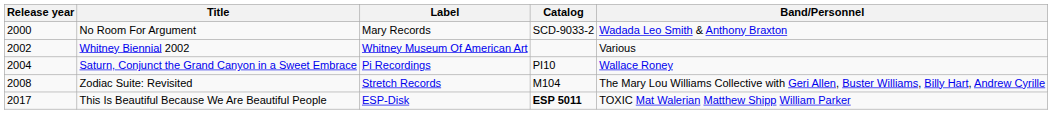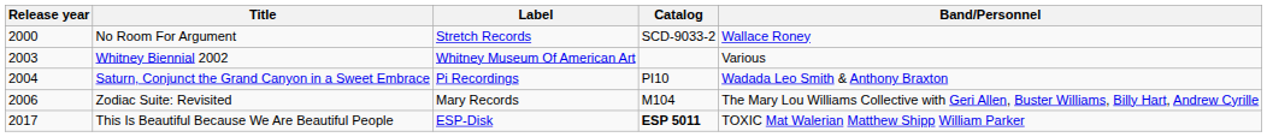 <table class="wikitable sortable">
 <tr>
 <th>Release year</th>
 <th>Title</th>
 <th>Label</th>
 <th>Catalog</th>
 <th>Band/Personnel</th>
 </tr>
 <tr>
 <td>2000</td>
 <td>No Room For Argument</td>
-<td>Mary Records</td>
+<td><a href='#'>Stretch Records</a></td>
 <td>SCD-9033-2</td>
-<td><a href='#'>Wadada Leo Smith</a> & <a href='#'>Anthony Braxton</a></td>
+<td><a href='#'>Wallace Roney</a></td>
 </tr>
 <tr>
-<td>2002</td>
+<td>2003</td>
 <td><a href='#'>Whitney Biennial</a> 2002</td>
 <td><a href='#'>Whitney Museum Of American Art</a></td>
 <td></td>
 <td>Various</td>
 </tr>
 <tr>
 <td>2004</td>
 <td><a href='#'>Saturn, Conjunct the Grand Canyon in a Sweet Embrace</a></td>
 <td><a href='#'>Pi Recordings</a></td>
 <td>PI10</td>
-<td><a href='#'>Wallace Roney</a></td>
+<td><a href='#'>Wadada Leo Smith</a> & <a href='#'>Anthony Braxton</a></td>
 </tr>
 <tr>
-<td>2008</td>
+<td>2006</td>
 <td>Zodiac Suite: Revisited</td>
-<td><a href='#'>Stretch Records</a></td>
+<td>Mary Records</td>
 <td>M104</td>
 <td>The Mary Lou Williams Collective with <a href='#'>Geri Allen</a>, <a href='#'>Buster Williams</a>, <a href='#'>Billy Hart</a>, <a href='#'>Andrew Cyrille</a></td>
 </tr>
 <tr>
 <td>2017</td>
 <td>This Is Beautiful Because We Are Beautiful People</td>
 <td><a href='#'>ESP-Disk</a></td>
 <td><strong>ESP 5011</strong></td>
 <td>TOXIC <a href='#'>Mat Walerian</a> <a href='#'>Matthew Shipp</a> <a href='#'>William Parker</a></td>
 </tr>
 </table>
